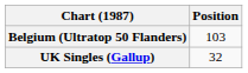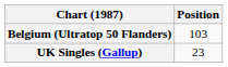 <table class="wikitable sortable plainrowheaders" style="text-align:center">
 <tr>
 <th scope="col">Chart (1987)</th>
 <th scope="col">Position</th>
 </tr>
 <tr>
 <th scope="row">Belgium (Ultratop 50 Flanders)</th>
 <td>103</td>
 </tr>
 <tr>
 <th scope="row">UK Singles (<a href='#'>Gallup</a>)</th>
-<td>32</td>
+<td>23</td>
 </tr>
 </table>
